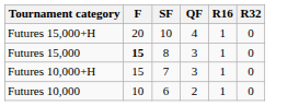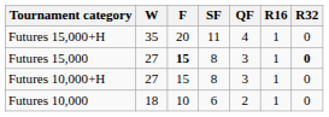 <table class="wikitable" style=text-align:center;>
 <tr>
 <th width=150>Tournament category</th>
+<th width=30>W</th>
 <th width=30>F</th>
 <th width=30>SF</th>
 <th width=30>QF</th>
 <th width=30>R16</th>
 <th width=30>R32</th>
 </tr>
 <tr>
 <td align=left>Futures 15,000+H</td>
+<td>35</td>
 <td>20</td>
-<td>10</td>
+<td>11</td>
 <td>4</td>
 <td>1</td>
 <td>0</td>
 </tr>
 <tr>
 <td align=left>Futures 15,000</td>
+<td>27</td>
 <td><strong>15</strong></td>
+<td>8</td>
+<td>3</td>
+<td>1</td>
+<td><strong>0</strong></td>
+</tr>
+<tr>
+<td align=left>Futures 10,000+H</td>
+<td>27</td>
+<td>15</td>
 <td>8</td>
 <td>3</td>
 <td>1</td>
 <td>0</td>
 </tr>
 <tr>
-<td align=left>Futures 10,000+H</td>
-<td>15</td>
-<td>7</td>
-<td>3</td>
-<td>1</td>
-<td>0</td>
-</tr>
-<tr>
 <td align=left>Futures 10,000</td>
+<td>18</td>
 <td>10</td>
 <td>6</td>
 <td>2</td>
 <td>1</td>
 <td>0</td>
 </tr>
 </table>
